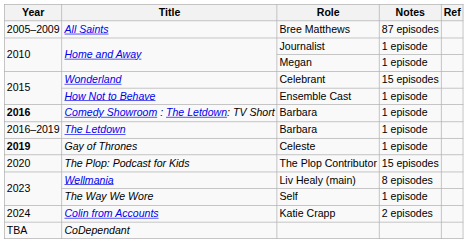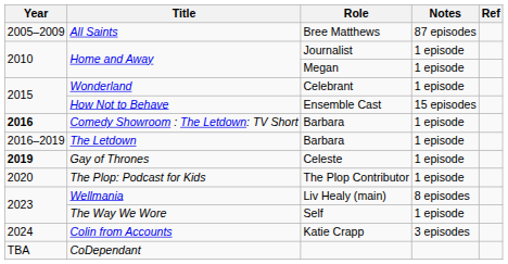 <table class="wikitable sortable" style="border=" 2">
 <tr style="text-align:center;">
 <th>Year</th>
 <th>Title</th>
 <th>Role</th>
 <th>Notes</th>
 <th>Ref</th>
 </tr>
 <tr>
 <td>2005–2009</td>
 <td><em><a href='#'>All Saints</a></em></td>
 <td>Bree Matthews</td>
 <td>87 episodes</td>
 <td></td>
 </tr>
 <tr>
 <td rowspan="2">2010</td>
 <td rowspan="2"><em><a href='#'>Home and Away</a></em></td>
 <td>Journalist</td>
 <td>1 episode</td>
 <td></td>
 </tr>
 <tr>
 <td>Megan</td>
 <td>1 episode</td>
 <td></td>
 </tr>
 <tr>
 <td rowspan="2">2015</td>
 <td><em><a href='#'>Wonderland</a></em></td>
 <td>Celebrant</td>
-<td>15 episodes</td>
+<td>1 episode</td>
 <td></td>
 </tr>
 <tr>
 <td><em><a href='#'>How Not to Behave</a></em></td>
 <td>Ensemble Cast</td>
-<td>1 episode</td>
+<td>15 episodes</td>
 <td></td>
 </tr>
 <tr>
 <td><strong>2016</strong></td>
 <td><em><a href='#'>Comedy Showroom</a> : <a href='#'>The Letdown</a>: TV Short</em></td>
 <td>Barbara</td>
 <td>1 episode</td>
 <td></td>
 </tr>
 <tr>
 <td>2016–2019</td>
 <td><em><a href='#'>The Letdown</a></em></td>
 <td>Barbara</td>
 <td>1 episode</td>
 <td></td>
 </tr>
 <tr>
 <td><strong>2019</strong></td>
 <td><em>Gay of Thrones</em></td>
 <td>Celeste</td>
 <td>1 episode</td>
 <td></td>
 </tr>
 <tr>
 <td>2020</td>
 <td><em>The Plop: Podcast for Kids</em></td>
 <td>The Plop Contributor</td>
-<td>15 episodes</td>
+<td>1 episode</td>
 <td></td>
 </tr>
 <tr>
 <td rowspan="2">2023</td>
 <td><em><a href='#'>Wellmania</a></em></td>
 <td>Liv Healy (main)</td>
 <td>8 episodes</td>
 <td></td>
 </tr>
 <tr>
 <td><em>The Way We Wore</em></td>
 <td>Self</td>
 <td>1 episode</td>
 <td></td>
 </tr>
 <tr>
 <td>2024</td>
 <td><em><a href='#'>Colin from Accounts</a></em></td>
 <td>Katie Crapp</td>
-<td>2 episodes</td>
+<td>3 episodes</td>
 <td></td>
 </tr>
 <tr>
 <td>TBA</td>
 <td><em>CoDependant</em></td>
 <td></td>
 <td></td>
 <td></td>
 </tr>
 </table>
